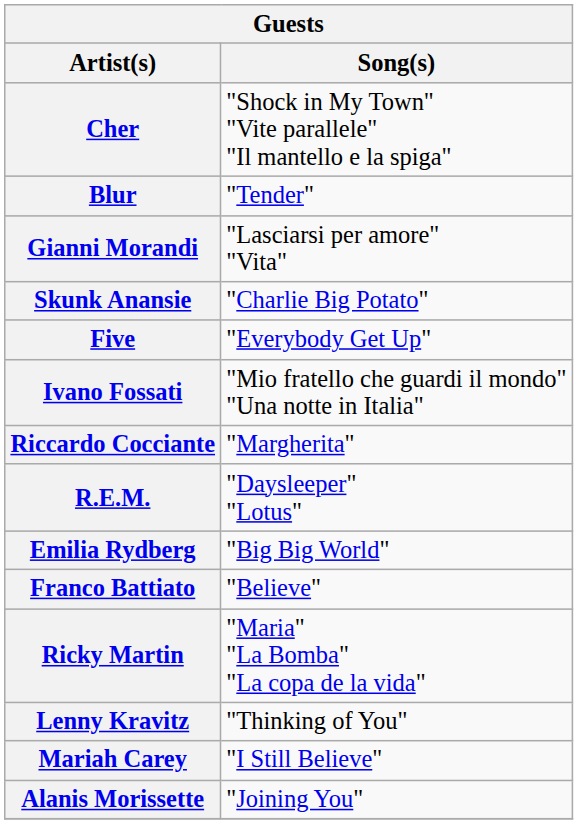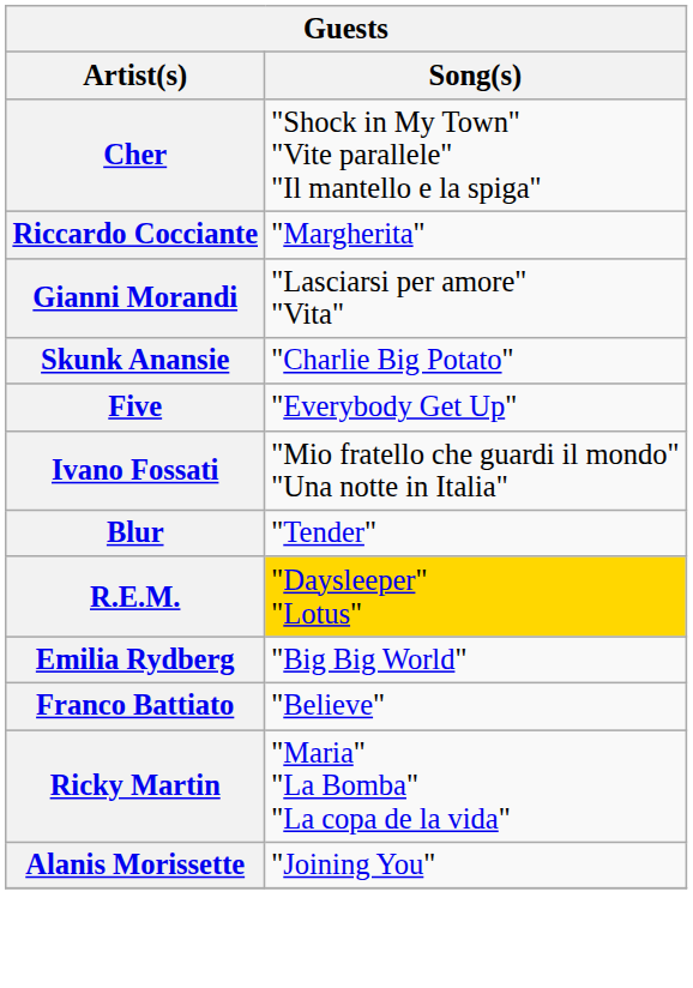 <table class="plainrowheaders wikitable">
 <tr>
 <th colspan="2">Guests</th>
 </tr>
 <tr>
 <th>Artist(s)</th>
 <th>Song(s)</th>
 </tr>
 <tr>
 <th scope="row"><a href='#'>Cher</a></th>
 <td>"Shock in My Town"<br>"Vite parallele"<br>"Il mantello e la spiga"</td>
 </tr>
 <tr>
-<th scope="row"><a href='#'>Blur</a></th>
-<td>"<a href='#'>Tender</a>"</td>
+<th scope="row"><a href='#'>Riccardo Cocciante</a></th>
+<td>"<a href='#'>Margherita</a>"</td>
 </tr>
 <tr>
 <th scope="row"><a href='#'>Gianni Morandi</a></th>
 <td>"Lasciarsi per amore"<br>"Vita"</td>
 </tr>
 <tr>
 <th scope="row"><a href='#'>Skunk Anansie</a></th>
 <td>"<a href='#'>Charlie Big Potato</a>"</td>
 </tr>
 <tr>
 <th scope="row"><a href='#'>Five</a></th>
 <td>"<a href='#'>Everybody Get Up</a>"</td>
 </tr>
 <tr>
 <th scope="row"><a href='#'>Ivano Fossati</a></th>
 <td>"Mio fratello che guardi il mondo"<br>"Una notte in Italia"</td>
 </tr>
 <tr>
-<th scope="row"><a href='#'>Riccardo Cocciante</a></th>
-<td>"<a href='#'>Margherita</a>"</td>
+<th scope="row"><a href='#'>Blur</a></th>
+<td>"<a href='#'>Tender</a>"</td>
 </tr>
 <tr>
 <th scope="row"><a href='#'>R.E.M.</a></th>
-<td>"<a href='#'>Daysleeper</a>" <br>"<a href='#'>Lotus</a>"</td>
+<td style="background: gold;">"<a href='#'>Daysleeper</a>" <br>"<a href='#'>Lotus</a>"</td>
 </tr>
 <tr>
 <th scope="row"><a href='#'>Emilia Rydberg</a></th>
 <td>"<a href='#'>Big Big World</a>"</td>
 </tr>
 <tr>
 <th scope="row"><a href='#'>Franco Battiato</a></th>
 <td>"<a href='#'>Believe</a>"</td>
 </tr>
 <tr>
 <th scope="row"><a href='#'>Ricky Martin</a></th>
 <td>"<a href='#'>Maria</a>"<br>"<a href='#'>La Bomba</a>"<br>"<a href='#'>La copa de la vida</a>"</td>
 </tr>
 <tr>
-<th scope="row"><a href='#'>Lenny Kravitz</a></th>
-<td>"Thinking of You"</td>
-</tr>
-<tr>
-<th scope="row"><a href='#'>Mariah Carey</a></th>
-<td>"<a href='#'>I Still Believe</a>"</td>
-</tr>
-<tr>
 <th scope="row"><a href='#'>Alanis Morissette</a></th>
 <td>"<a href='#'>Joining You</a>"</td>
 </tr>
 <tr>
 </tr>
 </table>
